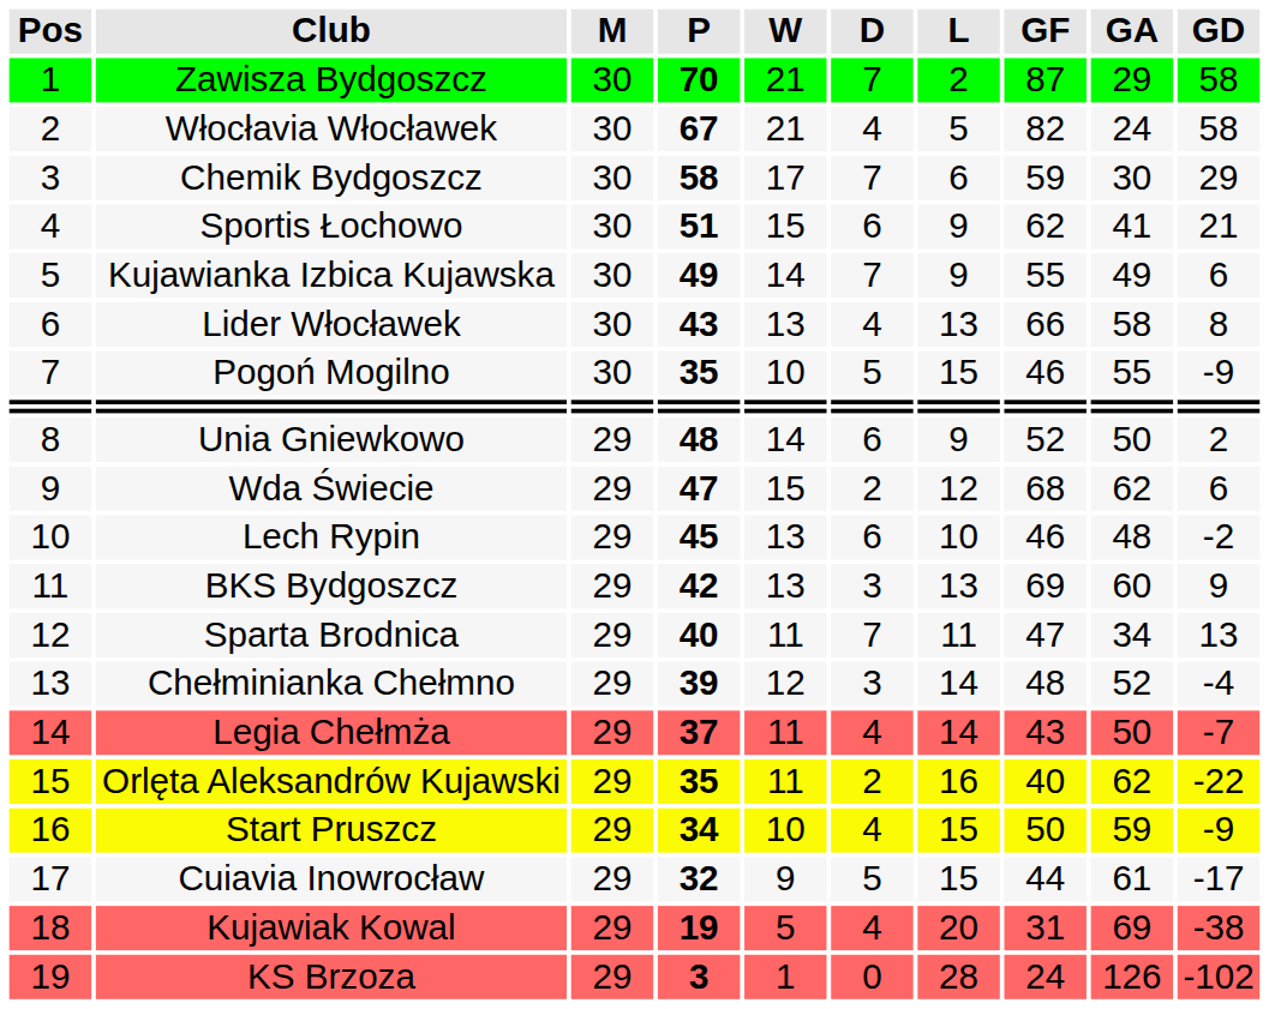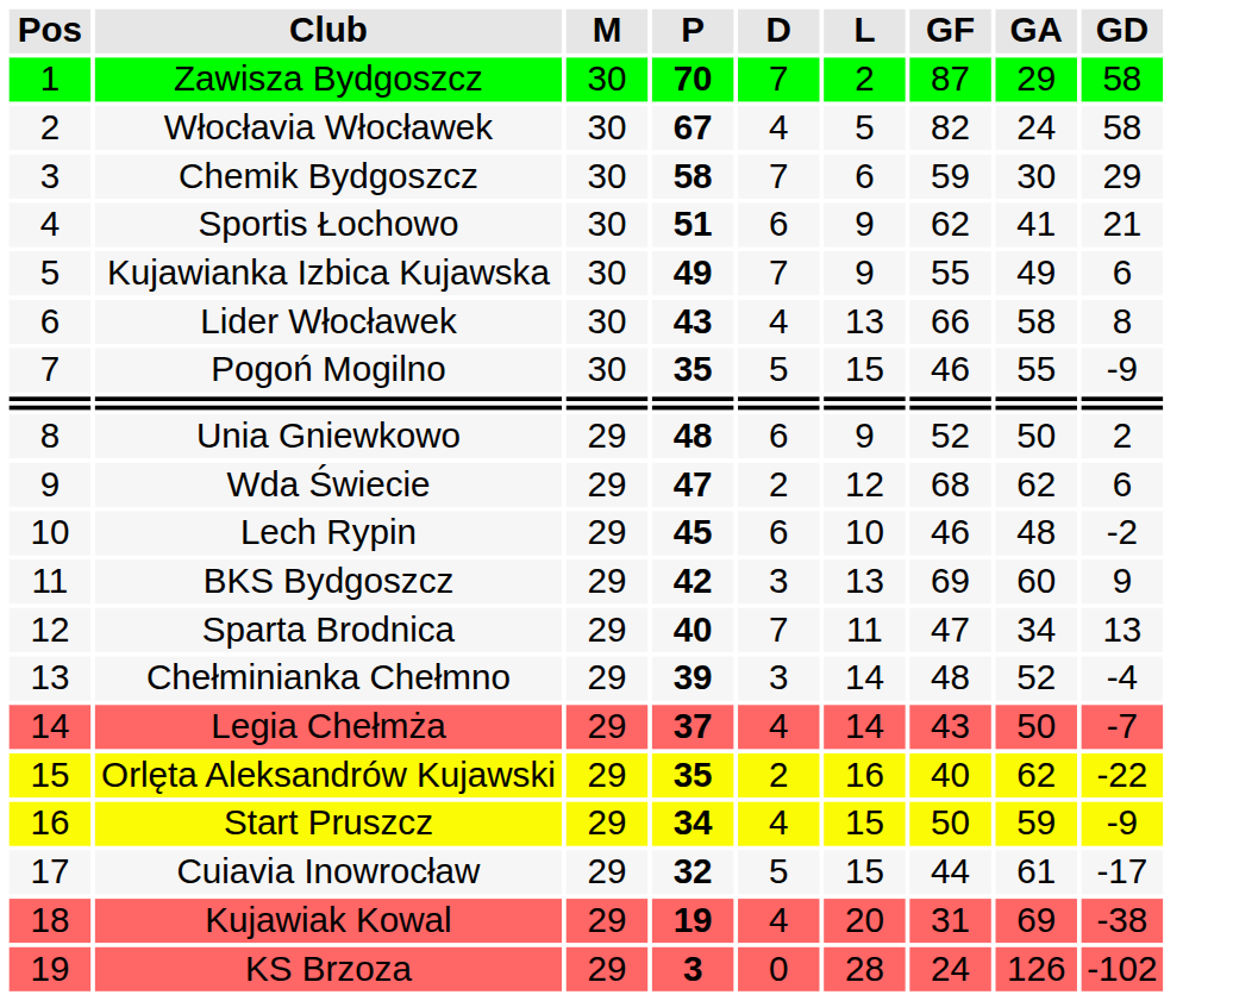 <table class="toccolours" style="margin: 0;background:#ffffff;">
 <tr bgcolor=#e6e6e6>
 <th width=35px>Pos</th>
 <th width=210px>Club</th>
 <th width=35px>M</th>
 <th width=35px>P</th>
-<th width=35px>W</th>
 <th width=35px>D</th>
 <th width=35px>L</th>
 <th width=35px>GF</th>
 <th width=35px>GA</th>
 <th width=35px>GD</th>
 </tr>
 <tr align=center bgcolor=#00FF00>
 <td>1</td>
 <td>Zawisza Bydgoszcz</td>
 <td>30</td>
 <td><strong>70</strong></td>
-<td>21</td>
 <td>7</td>
 <td>2</td>
 <td>87</td>
 <td>29</td>
 <td>58</td>
 </tr>
 <tr align=center bgcolor=#f6f6f6>
 <td>2</td>
 <td>Włocłavia Włocławek</td>
 <td>30</td>
 <td><strong>67</strong></td>
-<td>21</td>
 <td>4</td>
 <td>5</td>
 <td>82</td>
 <td>24</td>
 <td>58</td>
 </tr>
 <tr align=center bgcolor=#f6f6f6>
 <td>3</td>
 <td>Chemik Bydgoszcz</td>
 <td>30</td>
 <td><strong>58</strong></td>
-<td>17</td>
 <td>7</td>
 <td>6</td>
 <td>59</td>
 <td>30</td>
 <td>29</td>
 </tr>
 <tr align=center bgcolor=#f6f6f6>
 <td>4</td>
 <td>Sportis Łochowo</td>
 <td>30</td>
 <td><strong>51</strong></td>
-<td>15</td>
 <td>6</td>
 <td>9</td>
 <td>62</td>
 <td>41</td>
 <td>21</td>
 </tr>
 <tr align=center bgcolor=#f6f6f6>
 <td>5</td>
 <td>Kujawianka Izbica Kujawska</td>
 <td>30</td>
 <td><strong>49</strong></td>
-<td>14</td>
 <td>7</td>
 <td>9</td>
 <td>55</td>
 <td>49</td>
 <td>6</td>
 </tr>
 <tr align=center bgcolor=#f6f6f6>
 <td>6</td>
 <td>Lider Włocławek</td>
 <td>30</td>
 <td><strong>43</strong></td>
-<td>13</td>
 <td>4</td>
 <td>13</td>
 <td>66</td>
 <td>58</td>
 <td>8</td>
 </tr>
 <tr align=center bgcolor=#f6f6f6>
 <td>7</td>
 <td>Pogoń Mogilno</td>
 <td>30</td>
 <td><strong>35</strong></td>
-<td>10</td>
 <td>5</td>
 <td>15</td>
 <td>46</td>
 <td>55</td>
 <td>-9</td>
 </tr>
 <tr align=center bgcolor=#000000>
-<td></td>
 <td></td>
 <td></td>
 <td></td>
 <td></td>
 <td></td>
 <td></td>
 <td></td>
 <td></td>
 <td></td>
 </tr>
 <tr align=center bgcolor=#000000>
 <td></td>
 <td></td>
 <td></td>
 <td></td>
 <td></td>
 <td></td>
 <td></td>
 <td></td>
 <td></td>
-<td></td>
 </tr>
 <tr align=center bgcolor=#f6f6f6>
 <td>8</td>
 <td>Unia Gniewkowo</td>
 <td>29</td>
 <td><strong>48</strong></td>
-<td>14</td>
 <td>6</td>
 <td>9</td>
 <td>52</td>
 <td>50</td>
 <td>2</td>
 </tr>
 <tr align=center bgcolor=#f6f6f6>
 <td>9</td>
 <td>Wda Świecie</td>
 <td>29</td>
 <td><strong>47</strong></td>
-<td>15</td>
 <td>2</td>
 <td>12</td>
 <td>68</td>
 <td>62</td>
 <td>6</td>
 </tr>
 <tr align=center bgcolor=#f6f6f6>
 <td>10</td>
 <td>Lech Rypin</td>
 <td>29</td>
 <td><strong>45</strong></td>
-<td>13</td>
 <td>6</td>
 <td>10</td>
 <td>46</td>
 <td>48</td>
 <td>-2</td>
 </tr>
 <tr align=center bgcolor=#f6f6f6>
 <td>11</td>
 <td>BKS Bydgoszcz</td>
 <td>29</td>
 <td><strong>42</strong></td>
-<td>13</td>
 <td>3</td>
 <td>13</td>
 <td>69</td>
 <td>60</td>
 <td>9</td>
 </tr>
 <tr align=center bgcolor=#f6f6f6>
 <td>12</td>
 <td>Sparta Brodnica</td>
 <td>29</td>
 <td><strong>40</strong></td>
-<td>11</td>
 <td>7</td>
 <td>11</td>
 <td>47</td>
 <td>34</td>
 <td>13</td>
 </tr>
 <tr align=center bgcolor=#f6f6f6>
 <td>13</td>
 <td>Chełminianka Chełmno</td>
 <td>29</td>
 <td><strong>39</strong></td>
-<td>12</td>
 <td>3</td>
 <td>14</td>
 <td>48</td>
 <td>52</td>
 <td>-4</td>
 </tr>
 <tr align=center bgcolor=#ff6666>
 <td>14</td>
 <td>Legia Chełmża</td>
 <td>29</td>
 <td><strong>37</strong></td>
-<td>11</td>
 <td>4</td>
 <td>14</td>
 <td>43</td>
 <td>50</td>
 <td>-7</td>
 </tr>
 <tr align=center bgcolor=#fbfb05>
 <td>15</td>
 <td>Orlęta Aleksandrów Kujawski</td>
 <td>29</td>
 <td><strong>35</strong></td>
-<td>11</td>
 <td>2</td>
 <td>16</td>
 <td>40</td>
 <td>62</td>
 <td>-22</td>
 </tr>
 <tr align=center bgcolor=#fbfb05>
 <td>16</td>
 <td>Start Pruszcz</td>
 <td>29</td>
 <td><strong>34</strong></td>
-<td>10</td>
 <td>4</td>
 <td>15</td>
 <td>50</td>
 <td>59</td>
 <td>-9</td>
 </tr>
 <tr align=center bgcolor=#f6f6f6>
 <td>17</td>
 <td>Cuiavia Inowrocław</td>
 <td>29</td>
 <td><strong>32</strong></td>
-<td>9</td>
 <td>5</td>
 <td>15</td>
 <td>44</td>
 <td>61</td>
 <td>-17</td>
 </tr>
 <tr align=center bgcolor=#ff6666>
 <td>18</td>
 <td>Kujawiak Kowal</td>
 <td>29</td>
 <td><strong>19</strong></td>
-<td>5</td>
 <td>4</td>
 <td>20</td>
 <td>31</td>
 <td>69</td>
 <td>-38</td>
 </tr>
 <tr align=center bgcolor=#ff6666>
 <td>19</td>
 <td>KS Brzoza</td>
 <td>29</td>
 <td><strong>3</strong></td>
-<td>1</td>
 <td>0</td>
 <td>28</td>
 <td>24</td>
 <td>126</td>
 <td>-102</td>
 </tr>
 </table>
